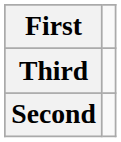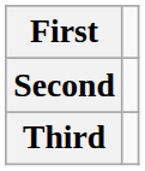 <table class="wikitable" style="text-align: center;">
 <tr>
 <th>First</th>
 <td></td>
 </tr>
 <tr>
+<th>Second</th>
+<td></td>
+</tr>
+<tr>
 <th>Third</th>
 <td></td>
 </tr>
-<tr>
-<th>Second</th>
-<td></td>
-</tr>
 </table>
